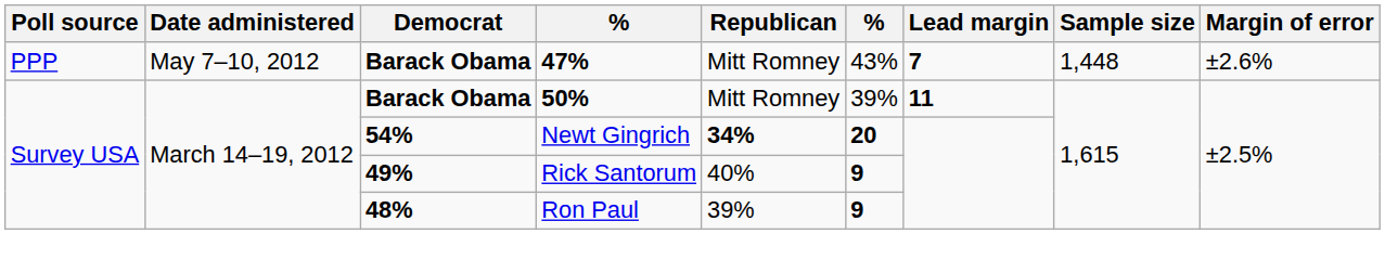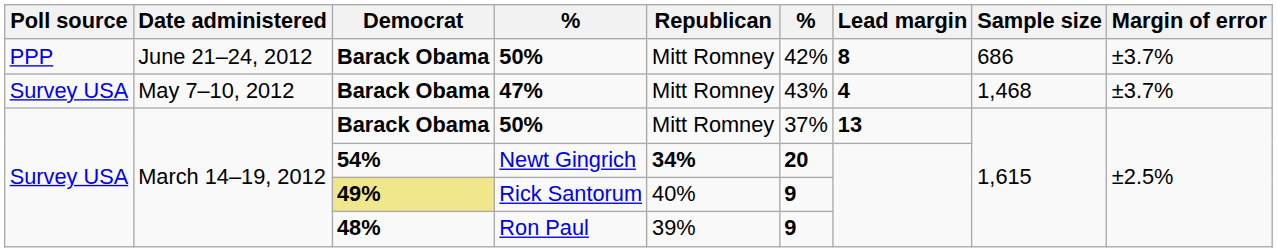 <table class="wikitable">
 <tr valign=bottom>
 <th>Poll source</th>
 <th>Date administered</th>
 <th>Democrat</th>
 <th>%</th>
 <th>Republican</th>
 <th>%</th>
 <th>Lead margin</th>
 <th>Sample size</th>
 <th>Margin of error</th>
 </tr>
 <tr>
 <td><a href='#'>PPP</a></td>
+<td>June 21–24, 2012</td>
+<td><strong>Barack Obama</strong></td>
+<td><strong>50%</strong></td>
+<td>Mitt Romney</td>
+<td>42%</td>
+<td><strong>8</strong></td>
+<td>686</td>
+<td>±3.7%</td>
+</tr>
+<tr>
+<td><a href='#'>Survey USA</a></td>
 <td>May 7–10, 2012</td>
 <td><strong>Barack Obama</strong></td>
 <td><strong>47%</strong></td>
 <td>Mitt Romney</td>
 <td>43%</td>
-<td><strong>7</strong></td>
-<td>1,448</td>
-<td>±2.6%</td>
+<td><strong>4</strong></td>
+<td>1,468</td>
+<td>±3.7%</td>
 </tr>
 <tr>
 <td rowspan=4><a href='#'>Survey USA</a></td>
 <td rowspan=4>March 14–19, 2012</td>
 <td><strong>Barack Obama</strong></td>
 <td><strong>50%</strong></td>
 <td>Mitt Romney</td>
-<td>39%</td>
-<td><strong>11</strong></td>
+<td>37%</td>
+<td><strong>13</strong></td>
 <td rowspan=4>1,615</td>
 <td rowspan=4>±2.5%</td>
 </tr>
 <tr>
 <td><strong>54%</strong></td>
 <td><a href='#'>Newt Gingrich</a></td>
 <td><strong>34%</strong></td>
 <td><strong>20</strong></td>
 </tr>
 <tr>
-<td><strong>49%</strong></td>
+<td style="background: khaki;"><strong>49%</strong></td>
 <td><a href='#'>Rick Santorum</a></td>
 <td>40%</td>
 <td><strong>9</strong></td>
 </tr>
 <tr>
 <td><strong>48%</strong></td>
 <td><a href='#'>Ron Paul</a></td>
 <td>39%</td>
 <td><strong>9</strong></td>
 </tr>
 </table>
